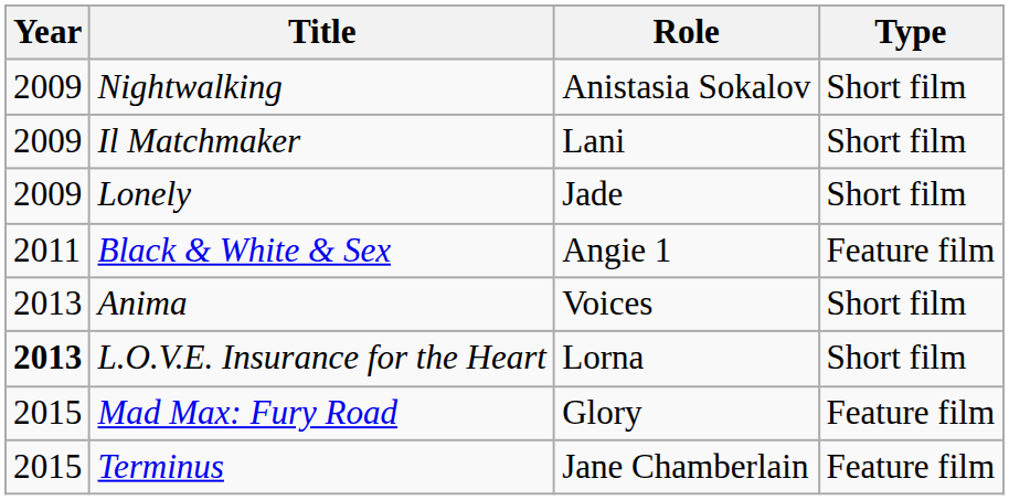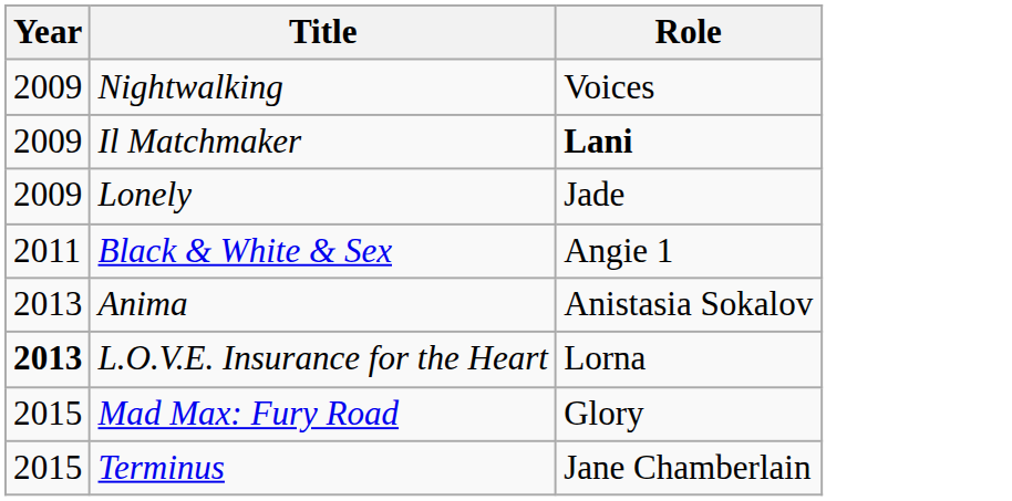 <table class="wikitable">
 <tr>
 <th>Year</th>
 <th>Title</th>
 <th>Role</th>
-<th>Type</th>
 </tr>
 <tr>
 <td>2009</td>
 <td><em>Nightwalking</em></td>
-<td>Anistasia Sokalov</td>
-<td>Short film</td>
+<td>Voices</td>
 </tr>
 <tr>
 <td>2009</td>
 <td><em>Il Matchmaker</em></td>
-<td>Lani</td>
-<td>Short film</td>
+<td><strong>Lani</strong></td>
 </tr>
 <tr>
 <td>2009</td>
 <td><em>Lonely</em></td>
 <td>Jade</td>
-<td>Short film</td>
 </tr>
 <tr>
 <td>2011</td>
 <td><em><a href='#'>Black & White & Sex</a></em></td>
 <td>Angie 1</td>
-<td>Feature film</td>
 </tr>
 <tr>
 <td>2013</td>
 <td><em>Anima</em></td>
-<td>Voices</td>
-<td>Short film</td>
+<td>Anistasia Sokalov</td>
 </tr>
 <tr>
 <td><strong>2013</strong></td>
 <td><em>L.O.V.E. Insurance for the Heart</em></td>
 <td>Lorna</td>
-<td>Short film</td>
 </tr>
 <tr>
 <td>2015</td>
 <td><em><a href='#'>Mad Max: Fury Road</a></em></td>
 <td>Glory</td>
-<td>Feature film</td>
 </tr>
 <tr>
 <td>2015</td>
 <td><em><a href='#'> Terminus</a></em></td>
 <td>Jane Chamberlain</td>
-<td>Feature film</td>
 </tr>
 </table>
